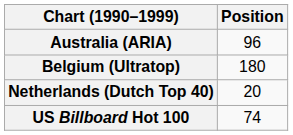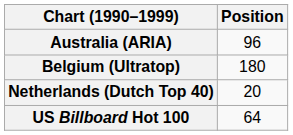 <table class="wikitable sortable plainrowheaders" style="text-align:center">
 <tr>
 <th>Chart (1990–1999)</th>
 <th>Position</th>
 </tr>
 <tr>
 <th scope="row">Australia (ARIA)</th>
 <td>96</td>
 </tr>
 <tr>
 <th scope="row">Belgium (Ultratop)</th>
 <td>180</td>
 </tr>
 <tr>
 <th scope="row">Netherlands (Dutch Top 40)</th>
 <td>20</td>
 </tr>
 <tr>
 <th scope="row">US <em>Billboard</em> Hot 100</th>
-<td>74</td>
+<td>64</td>
 </tr>
 </table>
